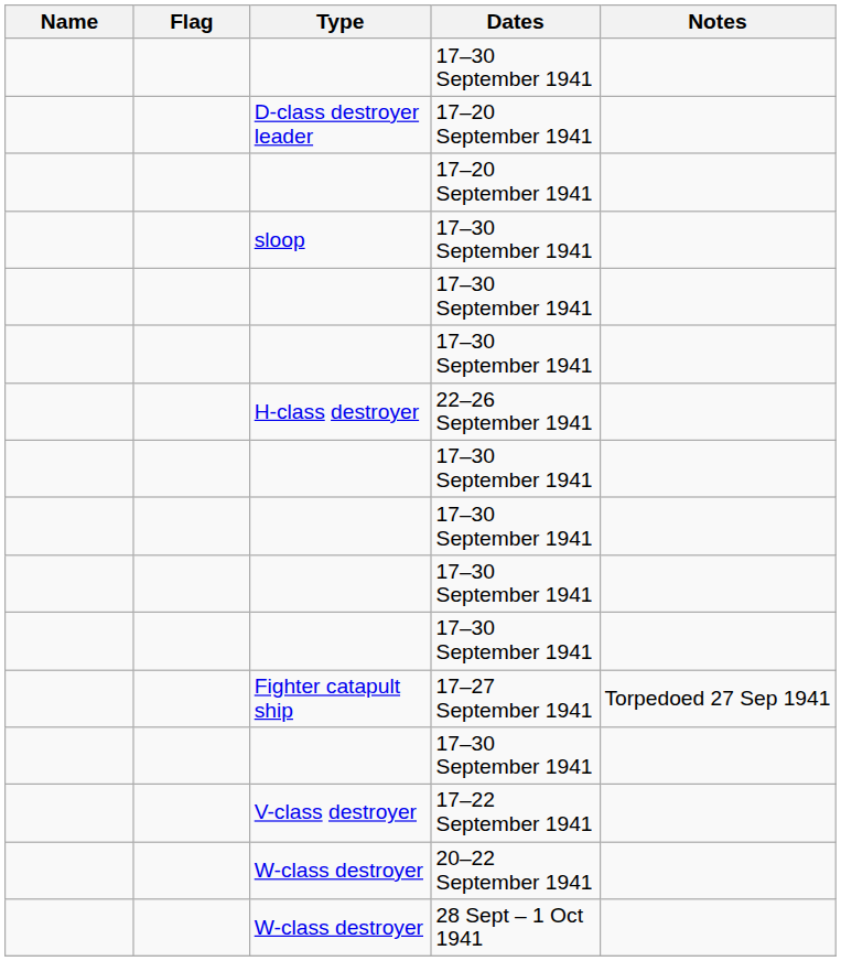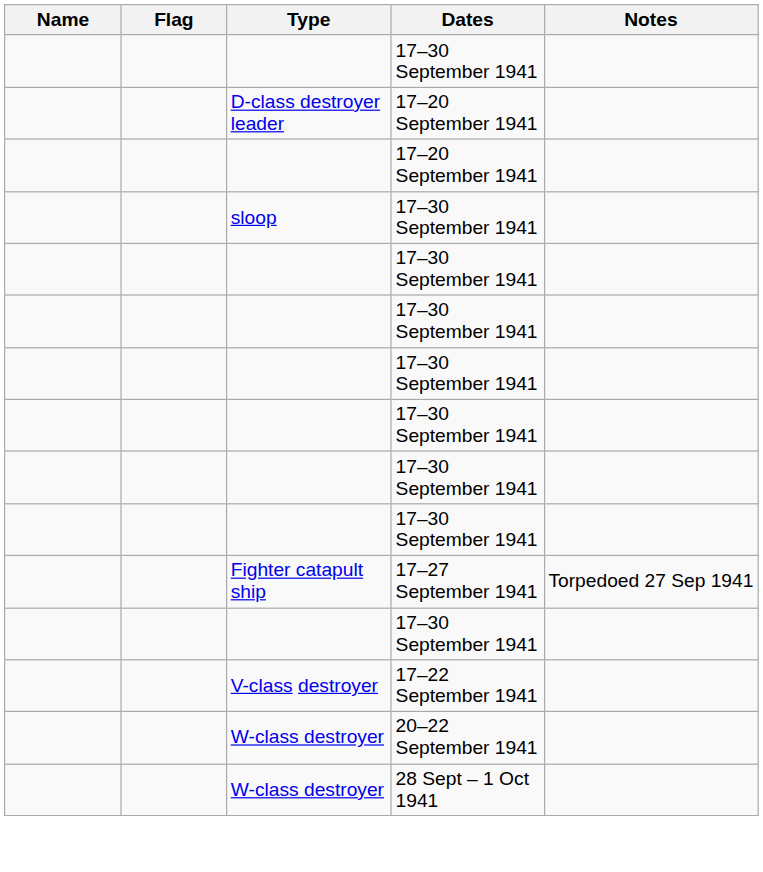 <table class="wikitable sortable">
 <tr>
 <th scope="col" width="90px">Name</th>
 <th scope="col" width="80px">Flag</th>
 <th width="130px">Type</th>
 <th width="120px">Dates</th>
 <th>Notes</th>
 </tr>
 <tr>
 <td align="left"></td>
 <td align="left"></td>
 <td align="left"></td>
 <td align="left">17–30 September 1941</td>
 <td align="left"></td>
 </tr>
 <tr>
 <td align="left"></td>
 <td align="left"></td>
 <td><a href='#'>D-class destroyer leader</a></td>
 <td align="left">17–20 September 1941</td>
 <td align="left"></td>
 </tr>
 <tr>
 <td align="left"></td>
 <td align="left"></td>
 <td></td>
 <td align="left">17–20 September 1941</td>
 <td align="left"></td>
 </tr>
 <tr>
 <td align="left"></td>
 <td align="left"></td>
 <td> <a href='#'>sloop</a></td>
 <td align="left">17–30 September 1941</td>
 <td align="left"></td>
 </tr>
 <tr>
 <td align="left"></td>
 <td align="left"></td>
 <td align="left"></td>
 <td align="left">17–30 September 1941</td>
 <td align="left"></td>
 </tr>
 <tr>
 <td align="left"></td>
 <td align="left"></td>
 <td align="left"></td>
 <td align="left">17–30 September 1941</td>
-<td align="left"></td>
-</tr>
-<tr>
-<td align="left"></td>
-<td align="left"></td>
-<td><a href='#'>H-class</a> <a href='#'>destroyer</a></td>
-<td align="left">22–26 September 1941</td>
 <td align="left"></td>
 </tr>
 <tr>
 <td align="left"></td>
 <td align="left"></td>
 <td align="left"></td>
 <td align="left">17–30 September 1941</td>
 <td align="left"></td>
 </tr>
 <tr>
 <td align="left"></td>
 <td align="left"></td>
 <td align="left"></td>
 <td align="left">17–30 September 1941</td>
 <td align="left"></td>
 </tr>
 <tr>
 <td align="left"></td>
 <td align="left"></td>
 <td align="left"></td>
 <td align="left">17–30 September 1941</td>
 <td align="left"></td>
 </tr>
 <tr>
 <td align="left"></td>
 <td align="left"></td>
 <td align="left"></td>
 <td align="left">17–30 September 1941</td>
 <td align="left"></td>
 </tr>
 <tr>
 <td align="left"></td>
 <td align="left"></td>
 <td align="left"><a href='#'>Fighter catapult ship</a></td>
 <td align="left">17–27 September 1941</td>
 <td align="left">Torpedoed  27 Sep 1941 </td>
 </tr>
 <tr>
 <td align="left"></td>
 <td align="left"></td>
 <td align="left"></td>
 <td align="left">17–30 September 1941</td>
 <td align="left"></td>
 </tr>
 <tr>
 <td align="left"></td>
 <td align="left"></td>
 <td><a href='#'>V-class</a> <a href='#'>destroyer</a></td>
 <td align="left">17–22 September 1941</td>
 <td align="left"></td>
 </tr>
 <tr>
 <td align="left"></td>
 <td align="left"></td>
 <td><a href='#'>W-class destroyer</a></td>
 <td align="left">20–22 September 1941</td>
 <td align="left"></td>
 </tr>
 <tr>
 <td align="left"></td>
 <td align="left"></td>
 <td><a href='#'>W-class destroyer</a></td>
 <td align="left">28 Sept – 1 Oct 1941</td>
 <td align="left"></td>
 </tr>
 <tr>
 </tr>
 </table>
